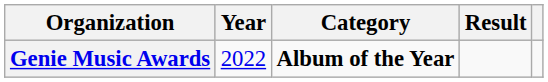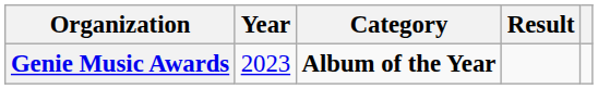 <table class="wikitable plainrowheaders">
 <tr>
 <th>Organization</th>
 <th>Year</th>
 <th>Category</th>
 <th>Result</th>
 <th class="unsortable"></th>
 </tr>
 <tr>
 <th scope="row"><a href='#'>Genie Music Awards</a></th>
-<td style="text-align:center"><a href='#'>2022</a></td>
+<td style="text-align:center"><a href='#'>2023</a></td>
 <td><strong>Album of the Year</strong></td>
 <td></td>
 <td style="text-align:center"></td>
 </tr>
 </table>
